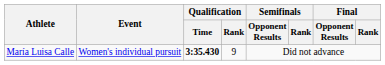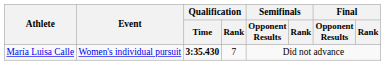 <table class=wikitable style="font-size:90%">
 <tr>
 <th rowspan="2">Athlete</th>
 <th rowspan="2">Event</th>
 <th colspan="2">Qualification</th>
 <th colspan="2">Semifinals</th>
 <th colspan="2">Final</th>
 </tr>
 <tr style="font-size:95%">
 <th>Time</th>
 <th>Rank</th>
 <th>Opponent<br>Results</th>
 <th>Rank</th>
 <th>Opponent<br>Results</th>
 <th>Rank</th>
 </tr>
 <tr align=center>
 <td align=left><a href='#'>María Luisa Calle</a></td>
 <td align=left><a href='#'>Women's individual pursuit</a></td>
 <td><strong>3:35.430</strong></td>
-<td>9</td>
+<td>7</td>
 <td colspan=4>Did not advance</td>
 </tr>
 </table>
